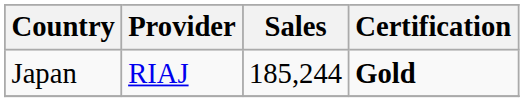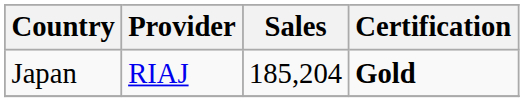 <table class="wikitable" border="1">
 <tr>
 <th>Country</th>
 <th>Provider</th>
 <th>Sales</th>
 <th>Certification</th>
 </tr>
 <tr>
 <td>Japan</td>
 <td><a href='#'>RIAJ</a></td>
-<td>185,244</td>
+<td>185,204</td>
 <td><strong>Gold</strong></td>
 </tr>
 <tr>
 </tr>
 </table>
